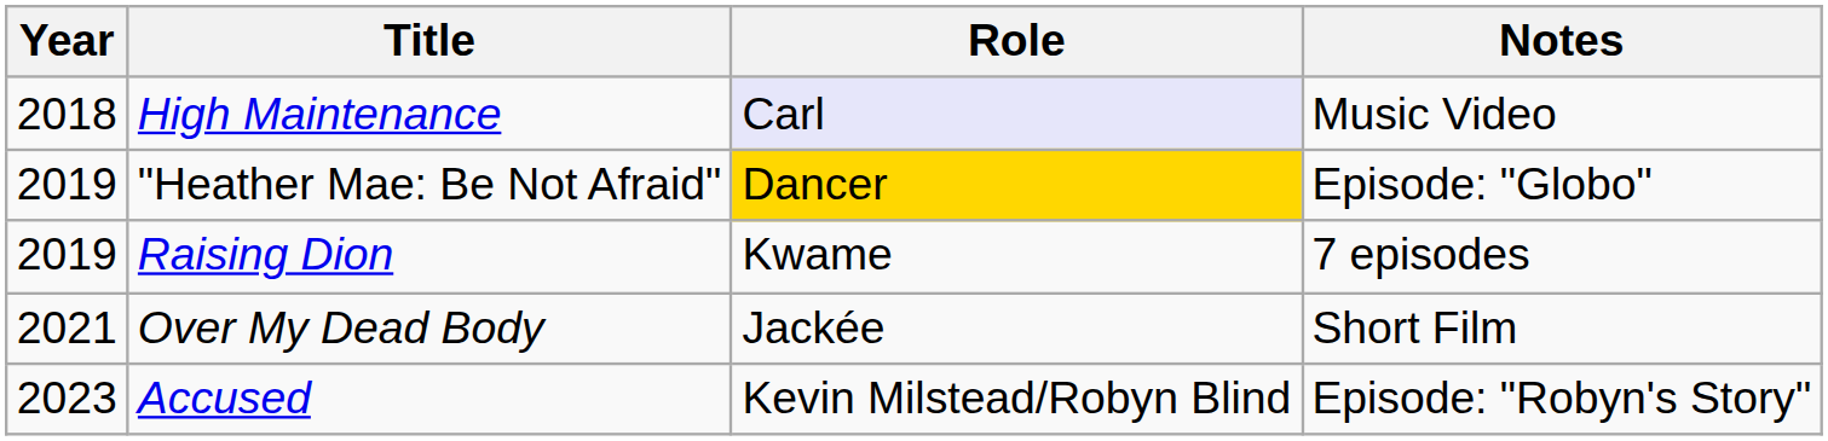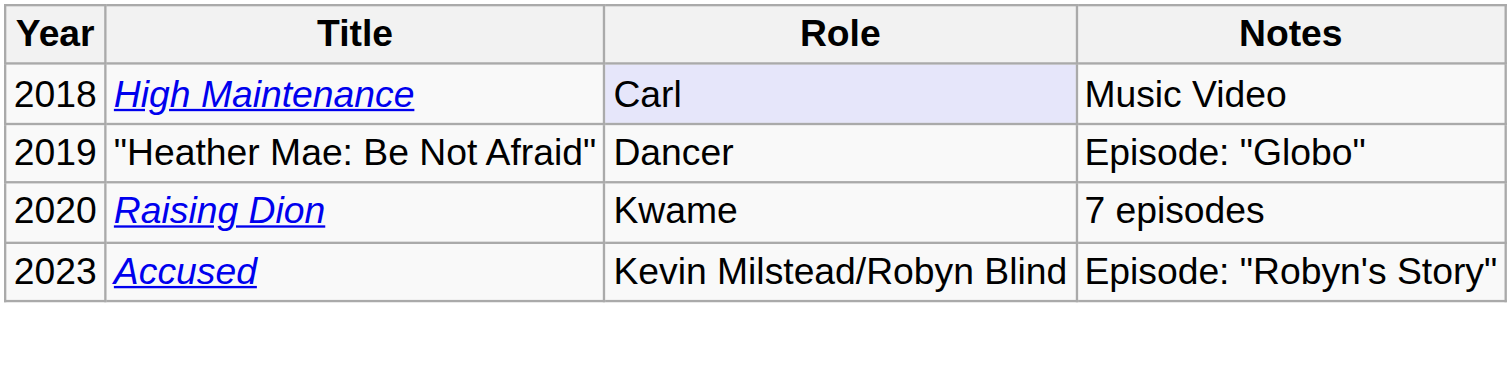 <table class="wikitable">
 <tr>
 <th>Year</th>
 <th>Title</th>
 <th>Role</th>
 <th>Notes</th>
 </tr>
 <tr>
 <td>2018</td>
 <td><em><a href='#'>High Maintenance</a></em></td>
 <td style="background: lavender;">Carl</td>
 <td>Music Video</td>
 </tr>
 <tr>
 <td>2019</td>
 <td>"Heather Mae: Be Not Afraid"</td>
-<td style="background: gold;">Dancer</td>
+<td>Dancer</td>
 <td>Episode: "Globo"</td>
 </tr>
 <tr>
-<td>2019</td>
+<td>2020</td>
 <td><em><a href='#'>Raising Dion</a></em></td>
 <td>Kwame</td>
 <td>7 episodes</td>
-</tr>
-<tr>
-<td>2021</td>
-<td><em>Over My Dead Body</em></td>
-<td>Jackée</td>
-<td>Short Film</td>
 </tr>
 <tr>
 <td>2023</td>
 <td><a href='#'><em>Accused</em></a></td>
 <td>Kevin Milstead/Robyn Blind</td>
 <td>Episode: "Robyn's Story"</td>
 </tr>
 </table>
